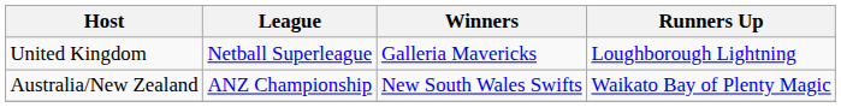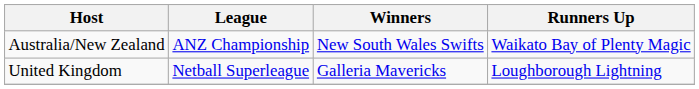 <table class="wikitable collapsible">
 <tr>
 <th>Host</th>
 <th>League</th>
 <th>Winners</th>
 <th>Runners Up</th>
 </tr>
 <tr>
+<td>Australia/New Zealand</td>
+<td><a href='#'>ANZ Championship</a></td>
+<td><a href='#'>New South Wales Swifts</a></td>
+<td><a href='#'>Waikato Bay of Plenty Magic</a></td>
+</tr>
+<tr>
 <td>United Kingdom</td>
 <td><a href='#'>Netball Superleague</a></td>
 <td><a href='#'>Galleria Mavericks</a></td>
 <td><a href='#'>Loughborough Lightning</a></td>
 </tr>
 <tr>
-<td>Australia/New Zealand</td>
-<td><a href='#'>ANZ Championship</a></td>
-<td><a href='#'>New South Wales Swifts</a></td>
-<td><a href='#'>Waikato Bay of Plenty Magic</a></td>
-</tr>
-<tr>
 </tr>
 </table>
